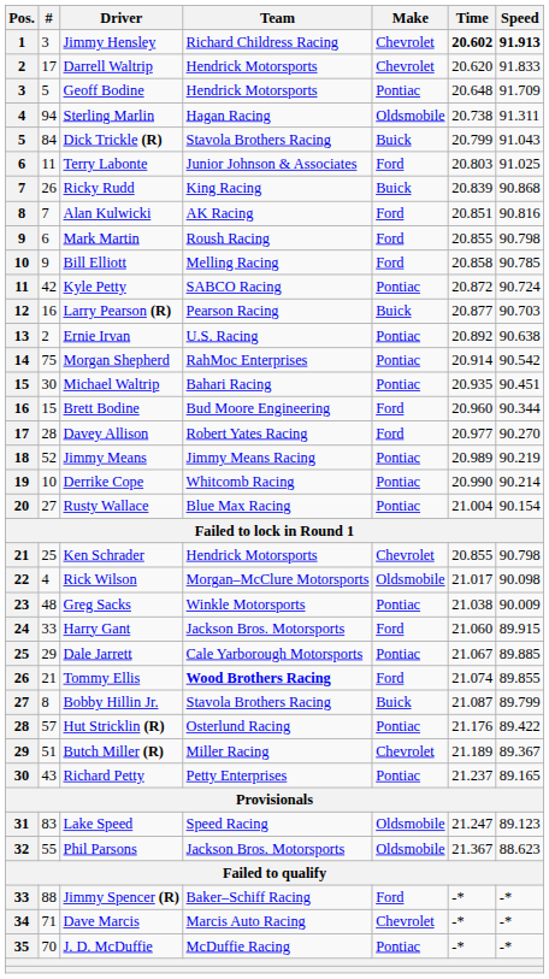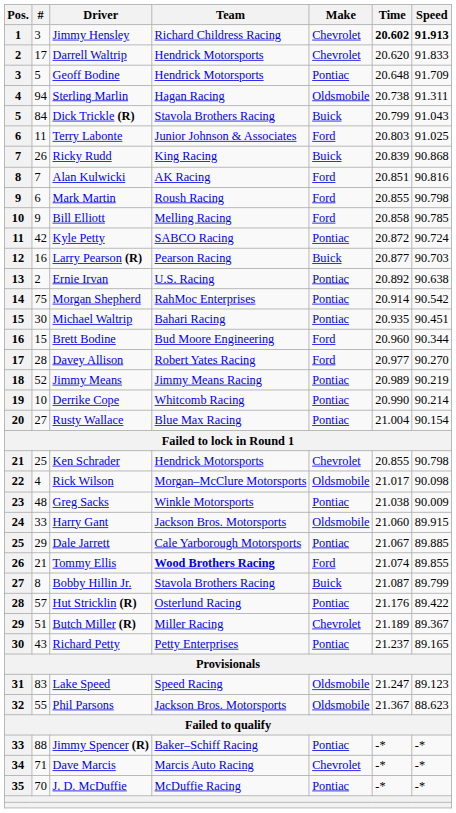 <table class="wikitable" style="font-size:95%">
 <tr>
 <th>Pos.</th>
 <th>#</th>
 <th>Driver</th>
 <th>Team</th>
 <th>Make</th>
 <th>Time</th>
 <th>Speed</th>
 </tr>
 <tr>
 <th>1</th>
 <td>3</td>
 <td><a href='#'>Jimmy Hensley</a></td>
 <td><a href='#'>Richard Childress Racing</a></td>
 <td><a href='#'>Chevrolet</a></td>
 <td><strong>20.602</strong></td>
 <td><strong>91.913</strong></td>
 </tr>
 <tr>
 <th>2</th>
 <td>17</td>
 <td><a href='#'>Darrell Waltrip</a></td>
 <td><a href='#'>Hendrick Motorsports</a></td>
 <td><a href='#'>Chevrolet</a></td>
 <td>20.620</td>
 <td>91.833</td>
 </tr>
 <tr>
 <th>3</th>
 <td>5</td>
 <td><a href='#'>Geoff Bodine</a></td>
 <td><a href='#'>Hendrick Motorsports</a></td>
 <td><a href='#'>Pontiac</a></td>
 <td>20.648</td>
 <td>91.709</td>
 </tr>
 <tr>
 <th>4</th>
 <td>94</td>
 <td><a href='#'>Sterling Marlin</a></td>
 <td><a href='#'>Hagan Racing</a></td>
 <td><a href='#'>Oldsmobile</a></td>
 <td>20.738</td>
 <td>91.311</td>
 </tr>
 <tr>
 <th>5</th>
 <td>84</td>
 <td><a href='#'>Dick Trickle</a> <strong>(R)</strong></td>
 <td><a href='#'>Stavola Brothers Racing</a></td>
 <td><a href='#'>Buick</a></td>
 <td>20.799</td>
 <td>91.043</td>
 </tr>
 <tr>
 <th>6</th>
 <td>11</td>
 <td><a href='#'>Terry Labonte</a></td>
 <td><a href='#'>Junior Johnson & Associates</a></td>
 <td><a href='#'>Ford</a></td>
 <td>20.803</td>
 <td>91.025</td>
 </tr>
 <tr>
 <th>7</th>
 <td>26</td>
 <td><a href='#'>Ricky Rudd</a></td>
 <td><a href='#'>King Racing</a></td>
 <td><a href='#'>Buick</a></td>
 <td>20.839</td>
 <td>90.868</td>
 </tr>
 <tr>
 <th>8</th>
 <td>7</td>
 <td><a href='#'>Alan Kulwicki</a></td>
 <td><a href='#'>AK Racing</a></td>
 <td><a href='#'>Ford</a></td>
 <td>20.851</td>
 <td>90.816</td>
 </tr>
 <tr>
 <th>9</th>
 <td>6</td>
 <td><a href='#'>Mark Martin</a></td>
 <td><a href='#'>Roush Racing</a></td>
 <td><a href='#'>Ford</a></td>
 <td>20.855</td>
 <td>90.798</td>
 </tr>
 <tr>
 <th>10</th>
 <td>9</td>
 <td><a href='#'>Bill Elliott</a></td>
 <td><a href='#'>Melling Racing</a></td>
 <td><a href='#'>Ford</a></td>
 <td>20.858</td>
 <td>90.785</td>
 </tr>
 <tr>
 <th>11</th>
 <td>42</td>
 <td><a href='#'>Kyle Petty</a></td>
 <td><a href='#'>SABCO Racing</a></td>
 <td><a href='#'>Pontiac</a></td>
 <td>20.872</td>
 <td>90.724</td>
 </tr>
 <tr>
 <th>12</th>
 <td>16</td>
 <td><a href='#'>Larry Pearson</a> <strong>(R)</strong></td>
 <td><a href='#'>Pearson Racing</a></td>
 <td><a href='#'>Buick</a></td>
 <td>20.877</td>
 <td>90.703</td>
 </tr>
 <tr>
 <th>13</th>
 <td>2</td>
 <td><a href='#'>Ernie Irvan</a></td>
 <td><a href='#'>U.S. Racing</a></td>
 <td><a href='#'>Pontiac</a></td>
 <td>20.892</td>
 <td>90.638</td>
 </tr>
 <tr>
 <th>14</th>
 <td>75</td>
 <td><a href='#'>Morgan Shepherd</a></td>
 <td><a href='#'>RahMoc Enterprises</a></td>
 <td><a href='#'>Pontiac</a></td>
 <td>20.914</td>
 <td>90.542</td>
 </tr>
 <tr>
 <th>15</th>
 <td>30</td>
 <td><a href='#'>Michael Waltrip</a></td>
 <td><a href='#'>Bahari Racing</a></td>
 <td><a href='#'>Pontiac</a></td>
 <td>20.935</td>
 <td>90.451</td>
 </tr>
 <tr>
 <th>16</th>
 <td>15</td>
 <td><a href='#'>Brett Bodine</a></td>
 <td><a href='#'>Bud Moore Engineering</a></td>
 <td><a href='#'>Ford</a></td>
 <td>20.960</td>
 <td>90.344</td>
 </tr>
 <tr>
 <th>17</th>
 <td>28</td>
 <td><a href='#'>Davey Allison</a></td>
 <td><a href='#'>Robert Yates Racing</a></td>
 <td><a href='#'>Ford</a></td>
 <td>20.977</td>
 <td>90.270</td>
 </tr>
 <tr>
 <th>18</th>
 <td>52</td>
 <td><a href='#'>Jimmy Means</a></td>
 <td><a href='#'>Jimmy Means Racing</a></td>
 <td><a href='#'>Pontiac</a></td>
 <td>20.989</td>
 <td>90.219</td>
 </tr>
 <tr>
 <th>19</th>
 <td>10</td>
 <td><a href='#'>Derrike Cope</a></td>
 <td><a href='#'>Whitcomb Racing</a></td>
 <td><a href='#'>Pontiac</a></td>
 <td>20.990</td>
 <td>90.214</td>
 </tr>
 <tr>
 <th>20</th>
 <td>27</td>
 <td><a href='#'>Rusty Wallace</a></td>
 <td><a href='#'>Blue Max Racing</a></td>
 <td><a href='#'>Pontiac</a></td>
 <td>21.004</td>
 <td>90.154</td>
 </tr>
 <tr>
 <th colspan="7">Failed to lock in Round 1</th>
 </tr>
 <tr>
 <th>21</th>
 <td>25</td>
 <td><a href='#'>Ken Schrader</a></td>
 <td><a href='#'>Hendrick Motorsports</a></td>
 <td><a href='#'>Chevrolet</a></td>
 <td>20.855</td>
 <td>90.798</td>
 </tr>
 <tr>
 <th>22</th>
 <td>4</td>
 <td><a href='#'>Rick Wilson</a></td>
 <td><a href='#'>Morgan–McClure Motorsports</a></td>
 <td><a href='#'>Oldsmobile</a></td>
 <td>21.017</td>
 <td>90.098</td>
 </tr>
 <tr>
 <th>23</th>
 <td>48</td>
 <td><a href='#'>Greg Sacks</a></td>
 <td><a href='#'>Winkle Motorsports</a></td>
 <td><a href='#'>Pontiac</a></td>
 <td>21.038</td>
 <td>90.009</td>
 </tr>
 <tr>
 <th>24</th>
 <td>33</td>
 <td><a href='#'>Harry Gant</a></td>
 <td><a href='#'>Jackson Bros. Motorsports</a></td>
-<td><a href='#'>Ford</a></td>
+<td><a href='#'>Oldsmobile</a></td>
 <td>21.060</td>
 <td>89.915</td>
 </tr>
 <tr>
 <th>25</th>
 <td>29</td>
 <td><a href='#'>Dale Jarrett</a></td>
 <td><a href='#'>Cale Yarborough Motorsports</a></td>
 <td><a href='#'>Pontiac</a></td>
 <td>21.067</td>
 <td>89.885</td>
 </tr>
 <tr>
 <th>26</th>
 <td>21</td>
 <td><a href='#'>Tommy Ellis</a></td>
 <td><strong><a href='#'>Wood Brothers Racing</a></strong></td>
 <td><a href='#'>Ford</a></td>
 <td>21.074</td>
 <td>89.855</td>
 </tr>
 <tr>
 <th>27</th>
 <td>8</td>
 <td><a href='#'>Bobby Hillin Jr.</a></td>
 <td><a href='#'>Stavola Brothers Racing</a></td>
 <td><a href='#'>Buick</a></td>
 <td>21.087</td>
 <td>89.799</td>
 </tr>
 <tr>
 <th>28</th>
 <td>57</td>
 <td><a href='#'>Hut Stricklin</a> <strong>(R)</strong></td>
 <td><a href='#'>Osterlund Racing</a></td>
 <td><a href='#'>Pontiac</a></td>
 <td>21.176</td>
 <td>89.422</td>
 </tr>
 <tr>
 <th>29</th>
 <td>51</td>
 <td><a href='#'>Butch Miller</a> <strong>(R)</strong></td>
 <td><a href='#'>Miller Racing</a></td>
 <td><a href='#'>Chevrolet</a></td>
 <td>21.189</td>
 <td>89.367</td>
 </tr>
 <tr>
 <th>30</th>
 <td>43</td>
 <td><a href='#'>Richard Petty</a></td>
 <td><a href='#'>Petty Enterprises</a></td>
 <td><a href='#'>Pontiac</a></td>
 <td>21.237</td>
 <td>89.165</td>
 </tr>
 <tr>
 <th colspan="7">Provisionals</th>
 </tr>
 <tr>
 <th>31</th>
 <td>83</td>
 <td><a href='#'>Lake Speed</a></td>
 <td><a href='#'>Speed Racing</a></td>
 <td><a href='#'>Oldsmobile</a></td>
 <td>21.247</td>
 <td>89.123</td>
 </tr>
 <tr>
 <th>32</th>
 <td>55</td>
 <td><a href='#'>Phil Parsons</a></td>
 <td><a href='#'>Jackson Bros. Motorsports</a></td>
 <td><a href='#'>Oldsmobile</a></td>
 <td>21.367</td>
 <td>88.623</td>
 </tr>
 <tr>
 <th colspan="7">Failed to qualify</th>
 </tr>
 <tr>
 <th>33</th>
 <td>88</td>
 <td><a href='#'>Jimmy Spencer</a> <strong>(R)</strong></td>
 <td><a href='#'>Baker–Schiff Racing</a></td>
-<td><a href='#'>Ford</a></td>
+<td><a href='#'>Pontiac</a></td>
 <td>-*</td>
 <td>-*</td>
 </tr>
 <tr>
 <th>34</th>
 <td>71</td>
 <td><a href='#'>Dave Marcis</a></td>
 <td><a href='#'>Marcis Auto Racing</a></td>
 <td><a href='#'>Chevrolet</a></td>
 <td>-*</td>
 <td>-*</td>
 </tr>
 <tr>
 <th>35</th>
 <td>70</td>
 <td><a href='#'>J. D. McDuffie</a></td>
 <td><a href='#'>McDuffie Racing</a></td>
 <td><a href='#'>Pontiac</a></td>
 <td>-*</td>
 <td>-*</td>
 </tr>
 <tr>
 <th colspan="7"></th>
 </tr>
 <tr>
 <th colspan="7"></th>
 </tr>
 </table>
